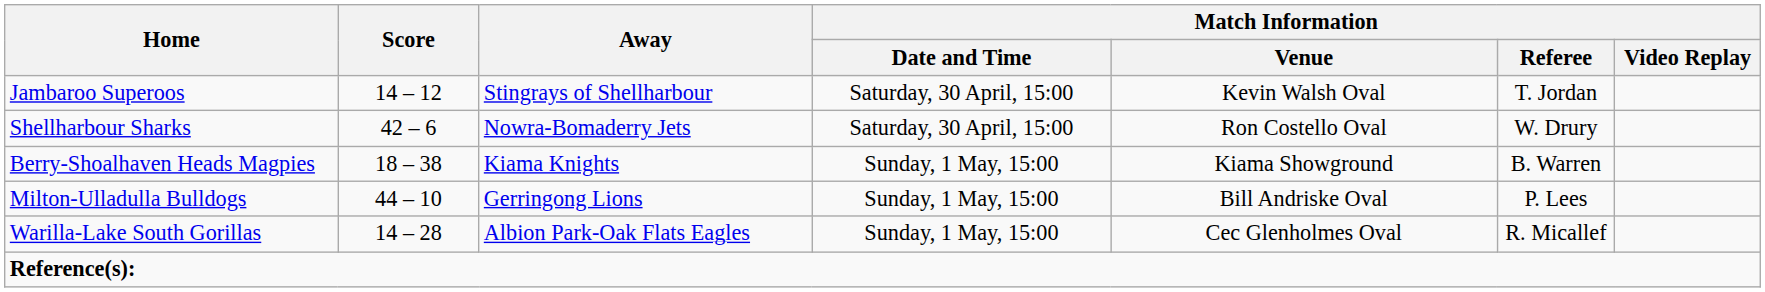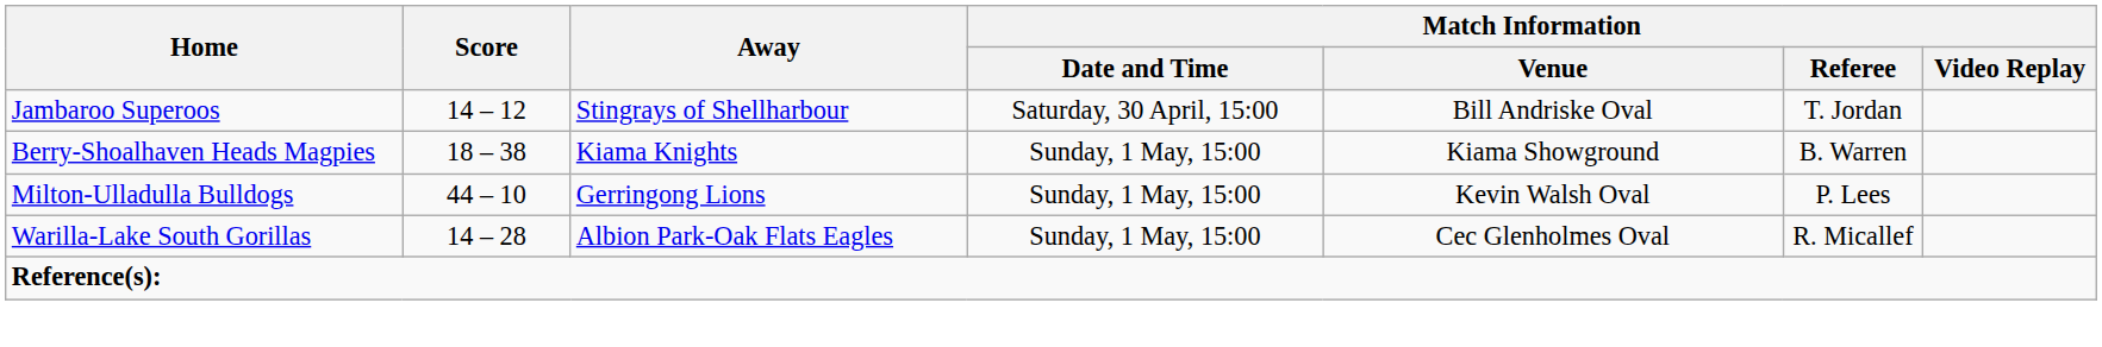 <table class="wikitable" width="100% text-align:center;">
 <tr>
 <th rowspan="2" width="19%">Home</th>
 <th rowspan="2" width="8%">Score</th>
 <th rowspan="2" width="19%">Away</th>
 <th colspan="4">Match Information</th>
 </tr>
 <tr bgcolor="#CCCCCC">
 <th width="17%">Date and Time</th>
 <th width="22%">Venue</th>
 <th>Referee</th>
 <th>Video Replay</th>
 </tr>
 <tr>
 <td> <a href='#'>Jambaroo Superoos</a></td>
 <td style="text-align:center;">14 – 12</td>
 <td> <a href='#'>Stingrays of Shellharbour</a></td>
 <td style="text-align:center;">Saturday, 30 April, 15:00</td>
-<td style="text-align:center;">Kevin Walsh Oval</td>
+<td style="text-align:center;">Bill Andriske Oval</td>
 <td style="text-align:center;">T. Jordan</td>
-<td style="text-align:center;"></td>
-</tr>
-<tr>
-<td> <a href='#'>Shellharbour Sharks</a></td>
-<td style="text-align:center;">42 – 6</td>
-<td> <a href='#'>Nowra-Bomaderry Jets</a></td>
-<td style="text-align:center;">Saturday, 30 April, 15:00</td>
-<td style="text-align:center;">Ron Costello Oval</td>
-<td style="text-align:center;">W. Drury</td>
 <td style="text-align:center;"></td>
 </tr>
 <tr>
 <td> <a href='#'>Berry-Shoalhaven Heads Magpies</a></td>
 <td style="text-align:center;">18 – 38</td>
 <td> <a href='#'>Kiama Knights</a></td>
 <td style="text-align:center;">Sunday, 1 May, 15:00</td>
 <td style="text-align:center;">Kiama Showground</td>
 <td style="text-align:center;">B. Warren</td>
 <td style="text-align:center;"></td>
 </tr>
 <tr>
 <td> <a href='#'>Milton-Ulladulla Bulldogs</a></td>
 <td style="text-align:center;">44 – 10</td>
 <td> <a href='#'>Gerringong Lions</a></td>
 <td style="text-align:center;">Sunday, 1 May, 15:00</td>
-<td style="text-align:center;">Bill Andriske Oval</td>
+<td style="text-align:center;">Kevin Walsh Oval</td>
 <td style="text-align:center;">P. Lees</td>
 <td style="text-align:center;"></td>
 </tr>
 <tr>
 <td> <a href='#'>Warilla-Lake South Gorillas</a></td>
 <td style="text-align:center;">14 – 28</td>
 <td> <a href='#'>Albion Park-Oak Flats Eagles</a></td>
 <td style="text-align:center;">Sunday, 1 May, 15:00</td>
 <td style="text-align:center;">Cec Glenholmes Oval</td>
 <td style="text-align:center;">R. Micallef</td>
 <td style="text-align:center;"></td>
 </tr>
 <tr>
 <td colspan="7"><strong>Reference(s):</strong></td>
 </tr>
 </table>
